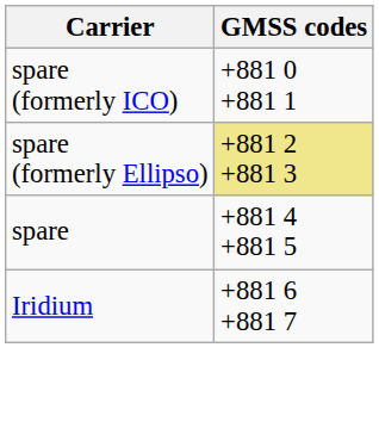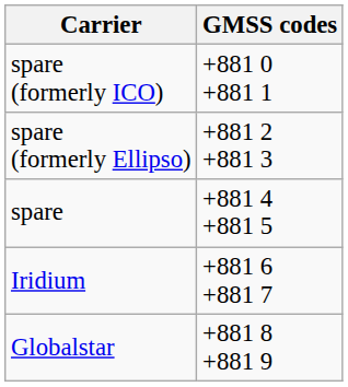 <table class="wikitable">
 <tr>
 <th>Carrier</th>
 <th>GMSS codes</th>
 </tr>
 <tr>
 <td>spare <br> (formerly <a href='#'>ICO</a>)</td>
 <td>+881 0<br>+881 1</td>
 </tr>
 <tr>
 <td>spare <br> (formerly <a href='#'>Ellipso</a>)</td>
-<td style="background: khaki;">+881 2<br>+881 3</td>
+<td>+881 2<br>+881 3</td>
 </tr>
 <tr>
 <td>spare</td>
 <td>+881 4<br>+881 5</td>
 </tr>
 <tr>
 <td><a href='#'>Iridium</a></td>
 <td>+881 6<br>+881 7</td>
 </tr>
+<tr>
+<td><a href='#'>Globalstar</a></td>
+<td>+881 8<br>+881 9</td>
+</tr>
 </table>
